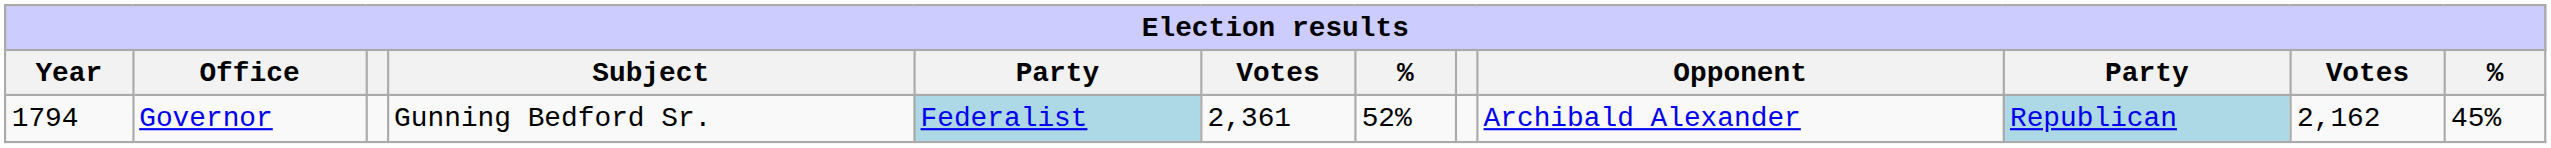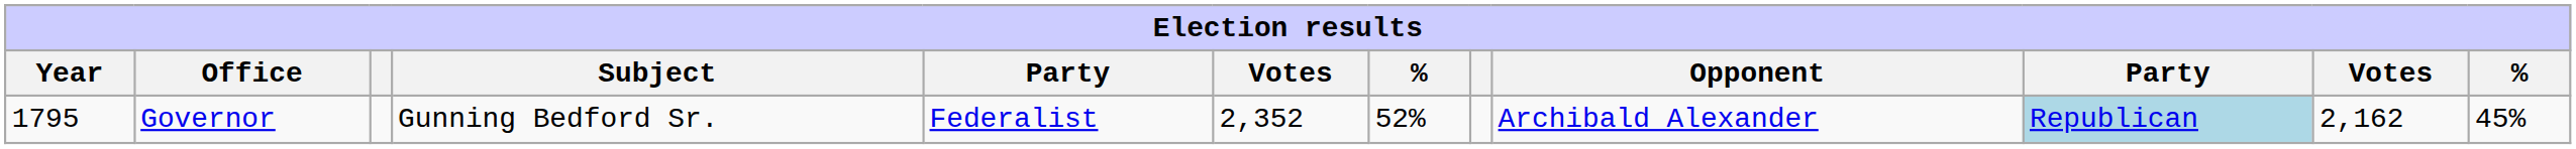 <table class=wikitable style="width: 94%" style="text-align: center;" align="center">
 <tr bgcolor=#cccccc>
 <th colspan=12 style="background: #ccccff;">Election results</th>
 </tr>
 <tr>
 <th><strong>Year</strong></th>
 <th><strong>Office</strong></th>
 <th></th>
 <th><strong>Subject</strong></th>
 <th><strong>Party</strong></th>
 <th><strong>Votes</strong></th>
 <th><strong>%</strong></th>
 <th></th>
 <th><strong>Opponent</strong></th>
 <th><strong>Party</strong></th>
 <th><strong>Votes</strong></th>
 <th><strong>%</strong></th>
 </tr>
 <tr>
-<td>1794</td>
+<td>1795</td>
 <td><a href='#'>Governor</a></td>
 <td></td>
 <td>Gunning Bedford Sr.</td>
-<td style="background: lightblue;"><a href='#'>Federalist</a></td>
-<td>2,361</td>
+<td><a href='#'>Federalist</a></td>
+<td>2,352</td>
 <td>52%</td>
 <td></td>
 <td><a href='#'>Archibald Alexander</a></td>
 <td style="background: lightblue;"><a href='#'>Republican</a></td>
 <td>2,162</td>
 <td>45%</td>
 </tr>
 </table>
